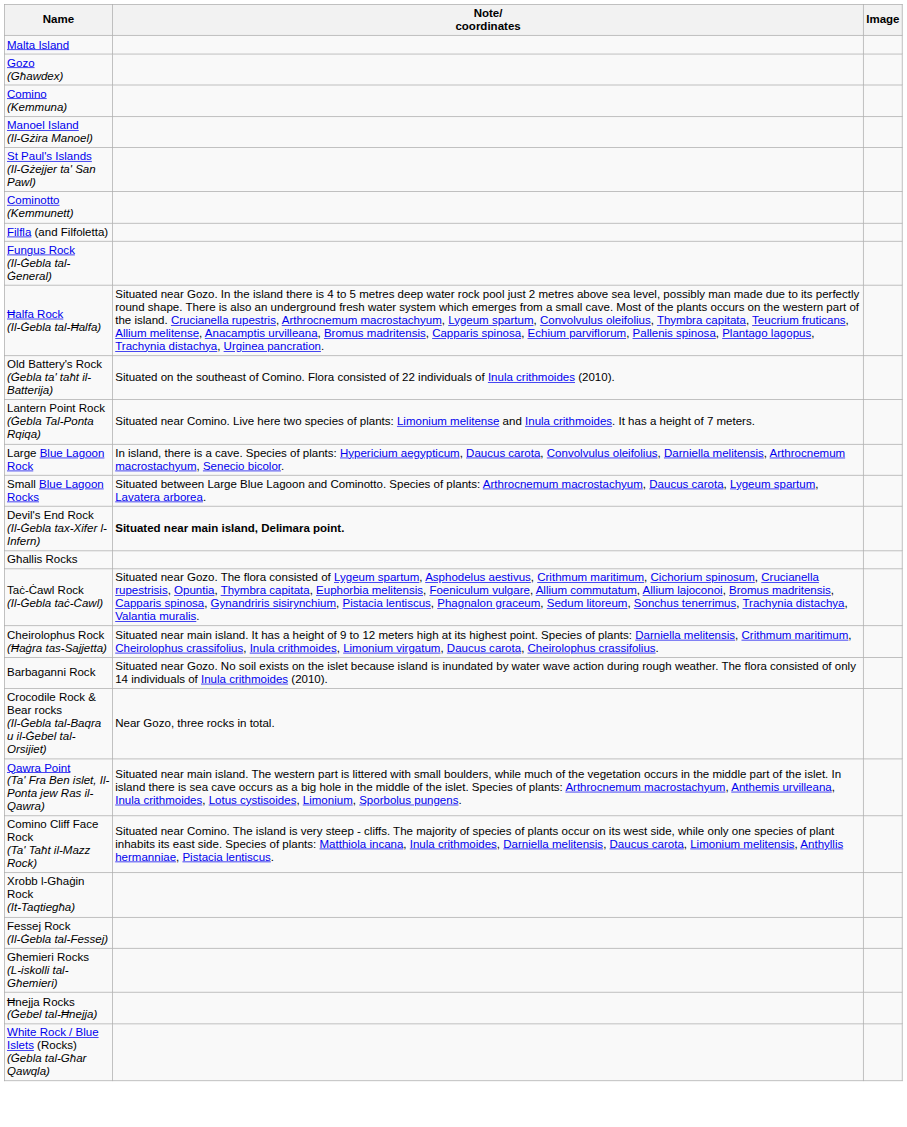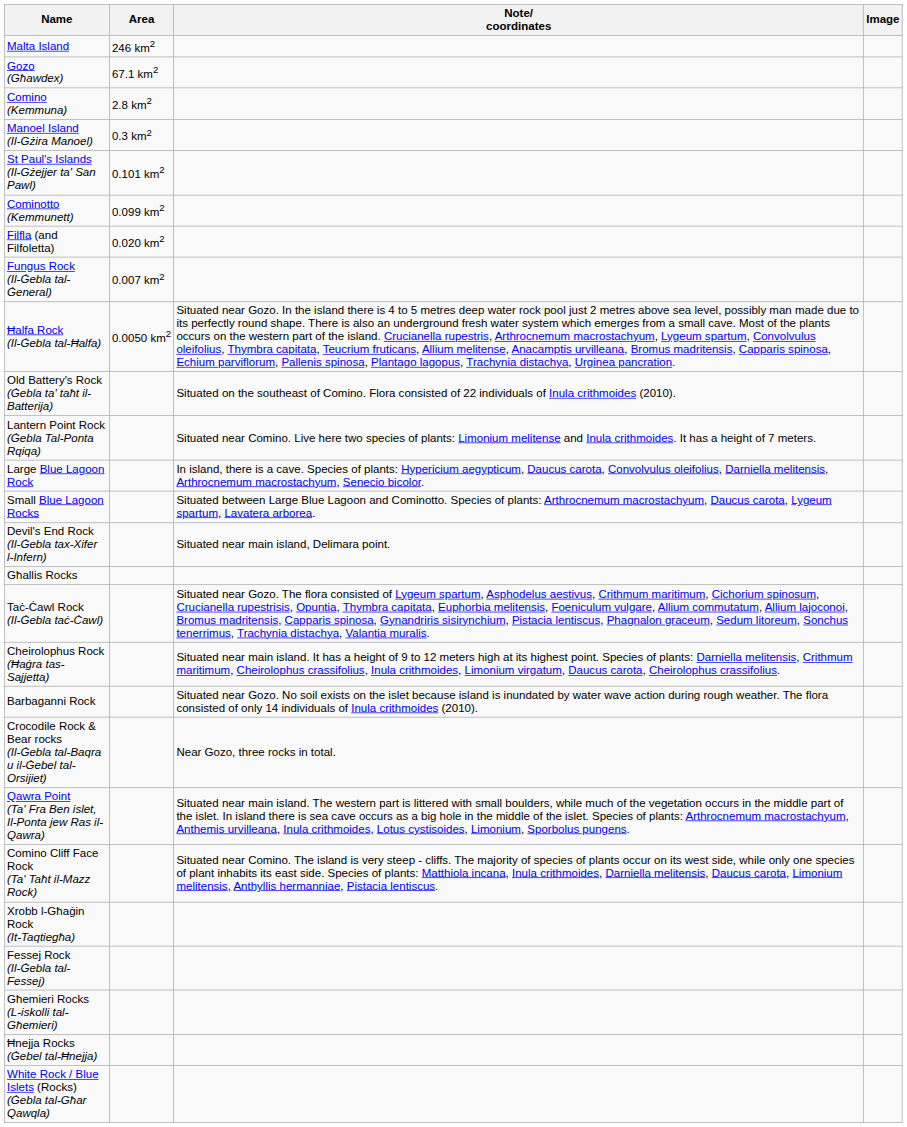 <table class="wikitable sortable">
 <tr>
 <th>Name</th>
+<th>Area</th>
 <th>Note/<br>coordinates</th>
 <th>Image</th>
 </tr>
 <tr>
 <td><a href='#'>Malta Island</a></td>
+<td>246 km<sup>2</sup></td>
 <td></td>
 <td></td>
 </tr>
 <tr>
 <td><a href='#'>Gozo</a><br><em>(Għawdex)</em></td>
+<td>67.1 km<sup>2</sup></td>
 <td></td>
 <td></td>
 </tr>
 <tr>
 <td><a href='#'>Comino</a><br><em>(Kemmuna)</em></td>
+<td>2.8 km<sup>2</sup></td>
 <td></td>
 <td></td>
 </tr>
 <tr>
 <td><a href='#'>Manoel Island</a><br><em>(Il-Gżira Manoel)</em></td>
+<td>0.3 km<sup>2</sup></td>
 <td></td>
 <td></td>
 </tr>
 <tr>
 <td><a href='#'>St Paul's Islands</a><br><em>(Il-Gżejjer ta' San Pawl)</em></td>
+<td>0.101 km<sup>2</sup></td>
 <td></td>
 <td></td>
 </tr>
 <tr>
 <td><a href='#'>Cominotto</a><br><em>(Kemmunett)</em></td>
+<td>0.099 km<sup>2</sup></td>
 <td></td>
 <td></td>
 </tr>
 <tr>
 <td><a href='#'>Filfla</a> (and Filfoletta)</td>
+<td>0.020 km<sup>2</sup></td>
 <td></td>
 <td></td>
 </tr>
 <tr>
 <td><a href='#'>Fungus Rock</a><br><em>(Il-Ġebla tal-Ġeneral)</em></td>
+<td>0.007 km<sup>2</sup></td>
 <td></td>
 <td></td>
 </tr>
 <tr>
 <td><a href='#'>Ħalfa Rock</a><br><em>(Il-Ġebla tal-Ħalfa)</em></td>
+<td>0.0050 km<sup>2</sup></td>
 <td> Situated near Gozo. In the island there is 4 to 5 metres deep water rock pool just 2 metres above sea level, possibly man made due to its perfectly round shape. There is also an underground fresh water system which emerges from a small cave. Most of the plants occurs on the western part of the island. <a href='#'>Crucianella rupestris</a>, <a href='#'>Arthrocnemum macrostachyum</a>, <a href='#'>Lygeum spartum</a>, <a href='#'>Convolvulus oleifolius</a>, <a href='#'>Thymbra capitata</a>, <a href='#'>Teucrium fruticans</a>, <a href='#'>Allium melitense</a>, <a href='#'>Anacamptis urvilleana</a>, <a href='#'>Bromus madritensis</a>, <a href='#'>Capparis spinosa</a>, <a href='#'>Echium parviflorum</a>, <a href='#'>Pallenis spinosa</a>, <a href='#'>Plantago lagopus</a>, <a href='#'>Trachynia distachya</a>, <a href='#'>Urginea pancration</a>.</td>
 <td></td>
 </tr>
 <tr>
 <td>Old Battery's Rock<br><em>(Ġebla ta' taħt il-Batterija)</em></td>
+<td></td>
 <td>Situated on the southeast of Comino. Flora consisted of 22 individuals of <a href='#'>Inula crithmoides</a> (2010).</td>
 <td></td>
 </tr>
 <tr>
 <td>Lantern Point Rock<br><em>(Ġebla Tal-Ponta Rqiqa)</em></td>
+<td></td>
 <td>Situated near Comino. Live here two species of plants: <a href='#'>Limonium melitense</a> and <a href='#'>Inula crithmoides</a>. It has a height of 7 meters.</td>
 <td></td>
 </tr>
 <tr>
 <td>Large <a href='#'>Blue Lagoon Rock</a></td>
+<td></td>
 <td>In island, there is a cave. Species of plants: <a href='#'>Hypericium aegypticum</a>, <a href='#'>Daucus carota</a>, <a href='#'>Convolvulus oleifolius</a>, <a href='#'>Darniella melitensis</a>, <a href='#'>Arthrocnemum macrostachyum</a>, <a href='#'>Senecio bicolor</a>.</td>
 <td></td>
 </tr>
 <tr>
 <td>Small <a href='#'>Blue Lagoon Rocks</a></td>
+<td></td>
 <td>Situated between Large Blue Lagoon and Cominotto. Species of plants: <a href='#'>Arthrocnemum macrostachyum</a>, <a href='#'>Daucus carota</a>, <a href='#'>Lygeum spartum</a>, <a href='#'>Lavatera arborea</a>.</td>
 <td></td>
 </tr>
 <tr>
 <td>Devil's End Rock<br><em>(Il-Ġebla tax-Xifer l-Infern)</em></td>
-<td><strong>Situated near main island, Delimara point.</strong></td>
+<td></td>
+<td>Situated near main island, Delimara point.</td>
 <td></td>
 </tr>
 <tr>
 <td>Għallis Rocks</td>
 <td></td>
 <td></td>
+<td></td>
 </tr>
 <tr>
 <td>Taċ-Ċawl Rock<br><em>(Il-Ġebla taċ-Ċawl)</em></td>
+<td></td>
 <td> Situated near Gozo. The flora consisted of <a href='#'>Lygeum spartum</a>, <a href='#'>Asphodelus aestivus</a>, <a href='#'>Crithmum maritimum</a>, <a href='#'>Cichorium spinosum</a>, <a href='#'>Crucianella rupestrisis</a>, <a href='#'>Opuntia</a>, <a href='#'>Thymbra capitata</a>, <a href='#'>Euphorbia melitensis</a>, <a href='#'>Foeniculum vulgare</a>, <a href='#'>Allium commutatum</a>, <a href='#'>Allium lajoconoi</a>, <a href='#'>Bromus madritensis</a>, <a href='#'>Capparis spinosa</a>, <a href='#'>Gynandriris sisirynchium</a>, <a href='#'>Pistacia lentiscus</a>, <a href='#'>Phagnalon graceum</a>, <a href='#'>Sedum litoreum</a>, <a href='#'>Sonchus tenerrimus</a>, <a href='#'>Trachynia distachya</a>, <a href='#'>Valantia muralis</a>.</td>
 <td></td>
 </tr>
 <tr>
 <td>Cheirolophus Rock<br><em>(Ħaġra tas-Sajjetta)</em></td>
+<td></td>
 <td>Situated near main island. It has a height of 9 to 12 meters high at its highest point. Species of plants: <a href='#'>Darniella melitensis</a>, <a href='#'>Crithmum maritimum</a>, <a href='#'>Cheirolophus crassifolius</a>, <a href='#'>Inula crithmoides</a>, <a href='#'>Limonium virgatum</a>, <a href='#'>Daucus carota</a>, <a href='#'>Cheirolophus crassifolius</a>.</td>
 <td></td>
 </tr>
 <tr>
 <td>Barbaganni Rock</td>
+<td></td>
 <td>Situated near Gozo. No soil exists on the islet because island is inundated by water wave action during rough weather. The flora consisted of only 14 individuals of <a href='#'>Inula crithmoides</a> (2010).</td>
 <td></td>
 </tr>
 <tr>
 <td>Crocodile Rock & Bear rocks<br><em>(Il-Ġebla tal-Baqra u il-Ġebel tal-Orsijiet)</em></td>
+<td></td>
 <td>Near Gozo, three rocks in total.</td>
 <td></td>
 </tr>
 <tr>
 <td><a href='#'>Qawra Point</a><br><em>(Ta' Fra Ben islet, Il-Ponta jew Ras il- Qawra)</em></td>
+<td></td>
 <td>Situated near main island. The western part is littered with small boulders, while much of the vegetation occurs in the middle part of the islet. In island there is sea cave occurs as a big hole in the middle of the islet. Species of plants: <a href='#'>Arthrocnemum macrostachyum</a>, <a href='#'>Anthemis urvilleana</a>, <a href='#'>Inula crithmoides</a>, <a href='#'>Lotus cystisoides</a>, <a href='#'>Limonium</a>, <a href='#'>Sporbolus pungens</a>.</td>
 <td></td>
 </tr>
 <tr>
 <td>Comino Cliff Face Rock<br><em>(Ta' Taħt il-Mazz Rock)</em></td>
+<td></td>
 <td>Situated near Comino. The island is very steep - cliffs. The majority of species of plants occur on its west side, while only one species of plant inhabits its east side. Species of plants: <a href='#'>Matthiola incana</a>, <a href='#'>Inula crithmoides</a>, <a href='#'>Darniella melitensis</a>, <a href='#'>Daucus carota</a>, <a href='#'>Limonium melitensis</a>, <a href='#'>Anthyllis hermanniae</a>, <a href='#'>Pistacia lentiscus</a>.</td>
 <td></td>
 </tr>
 <tr>
 <td>Xrobb l-Għaġin Rock<br><em>(It-Taqtiegħa)</em></td>
 <td></td>
 <td></td>
+<td></td>
 </tr>
 <tr>
 <td>Fessej Rock<br><em>(Il-Ġebla tal-Fessej)</em></td>
+<td></td>
 <td></td>
 <td></td>
 </tr>
 <tr>
 <td>Għemieri Rocks<br><em>(L-iskolli tal-Għemieri)</em></td>
 <td></td>
 <td></td>
+<td></td>
 </tr>
 <tr>
 <td>Ħnejja Rocks<br><em>(Ġebel tal-Ħnejja)</em></td>
+<td></td>
 <td></td>
 <td></td>
 </tr>
 <tr>
 <td><a href='#'>White Rock / Blue Islets</a> (Rocks)<br><em>(Ġebla tal-Għar Qawqla)</em></td>
 <td></td>
 <td></td>
+<td></td>
 </tr>
 </table>
